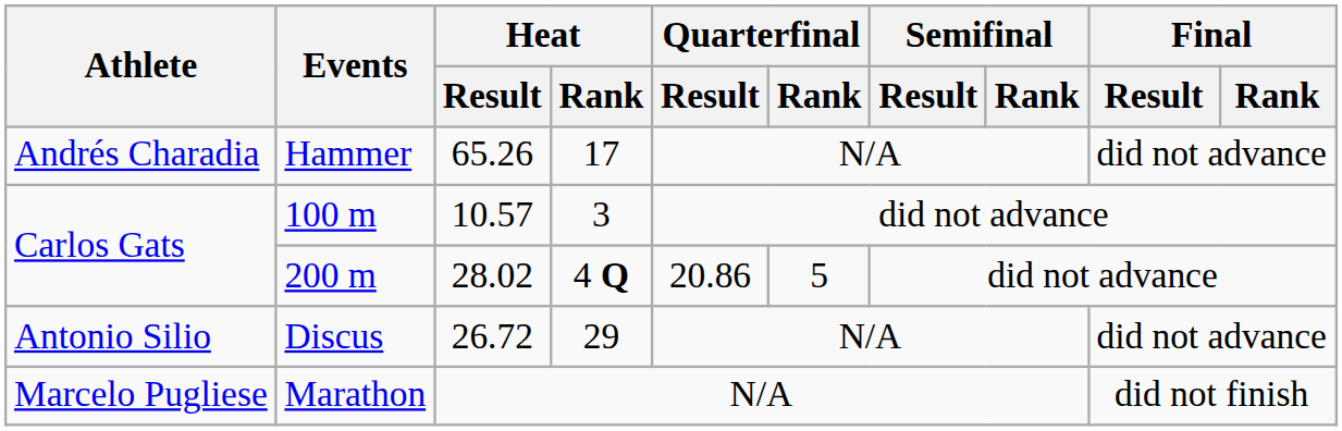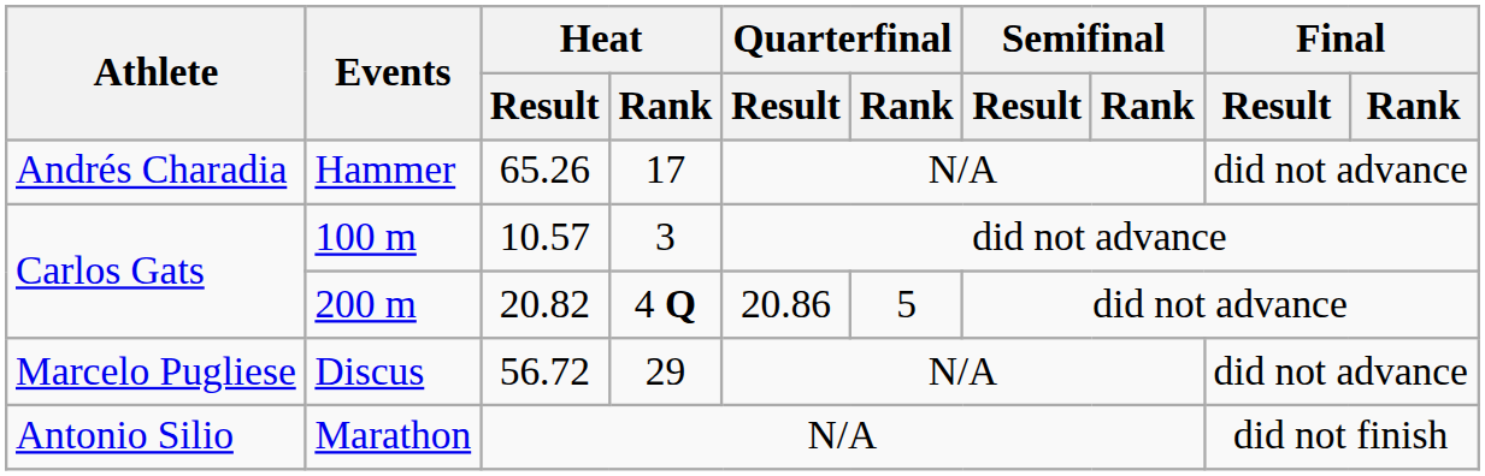 <table class=wikitable style="font-size:90%">
 <tr>
 <th rowspan="2">Athlete</th>
 <th rowspan="2">Events</th>
 <th colspan="2">Heat</th>
 <th colspan="2">Quarterfinal</th>
 <th colspan="2">Semifinal</th>
 <th colspan="2">Final</th>
 </tr>
 <tr>
 <th>Result</th>
 <th>Rank</th>
 <th>Result</th>
 <th>Rank</th>
 <th>Result</th>
 <th>Rank</th>
 <th>Result</th>
 <th>Rank</th>
 </tr>
 <tr>
 <td><a href='#'>Andrés Charadia</a></td>
 <td><a href='#'>Hammer</a></td>
 <td align="center">65.26</td>
 <td align="center">17</td>
 <td align="center" colspan="4">N/A</td>
 <td align="center" colspan="2">did not advance</td>
 </tr>
 <tr>
 <td rowspan=2><a href='#'>Carlos Gats</a></td>
 <td><a href='#'>100 m</a></td>
 <td align="center">10.57</td>
 <td align="center">3</td>
 <td align="center" colspan="6">did not advance</td>
 </tr>
 <tr>
 <td><a href='#'>200 m</a></td>
-<td align="center">28.02</td>
+<td align="center">20.82</td>
 <td align="center">4 <strong>Q</strong></td>
 <td align="center">20.86</td>
 <td align="center">5</td>
 <td align="center" colspan="4">did not advance</td>
 </tr>
 <tr>
-<td><a href='#'>Antonio Silio</a></td>
+<td><a href='#'>Marcelo Pugliese</a></td>
 <td><a href='#'>Discus</a></td>
-<td align="center">26.72</td>
+<td align="center">56.72</td>
 <td align="center">29</td>
 <td align="center" colspan="4">N/A</td>
 <td align="center" colspan="2">did not advance</td>
 </tr>
 <tr>
-<td><a href='#'>Marcelo Pugliese</a></td>
+<td><a href='#'>Antonio Silio</a></td>
 <td><a href='#'>Marathon</a></td>
 <td align="center" colspan="6">N/A</td>
 <td align="center" colspan="2">did not finish</td>
 </tr>
 </table>
